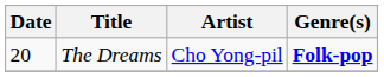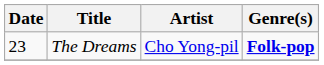 <table class="wikitable" style="text-align: left;">
 <tr>
 <th>Date</th>
 <th>Title</th>
 <th>Artist</th>
 <th>Genre(s)</th>
 </tr>
 <tr>
-<td>20</td>
+<td>23</td>
 <td><em>The Dreams</em></td>
 <td><a href='#'>Cho Yong-pil</a></td>
 <td><strong><a href='#'>Folk-pop</a></strong></td>
 </tr>
 <tr>
 </tr>
 </table>
